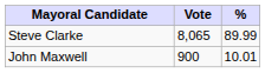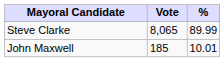 <table class="wikitable">
 <tr>
 <th style="background:#ddf; width:200px;">Mayoral Candidate</th>
 <th style="background:#ddf; width:50px;">Vote</th>
 <th style="background:#ddf; width:30px;">%</th>
 </tr>
 <tr>
 <td>Steve Clarke</td>
 <td>8,065</td>
 <td>89.99</td>
 </tr>
 <tr>
 <td>John Maxwell</td>
-<td>900</td>
+<td>185</td>
 <td>10.01</td>
 </tr>
 </table>
